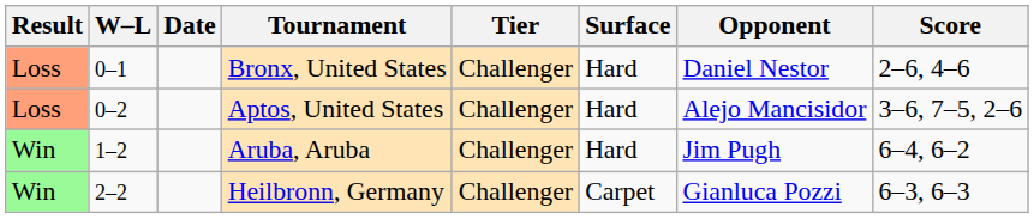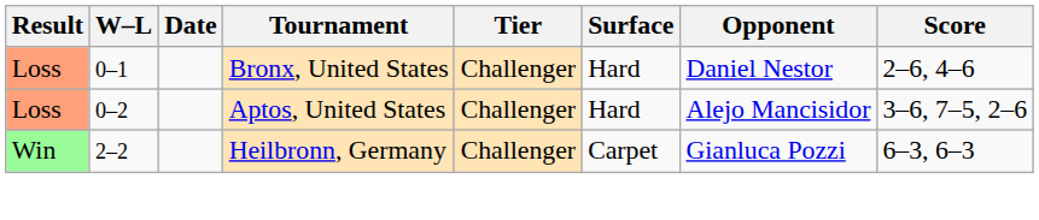 <table class="sortable wikitable">
 <tr>
 <th>Result</th>
 <th class="unsortable">W–L</th>
 <th>Date</th>
 <th>Tournament</th>
 <th>Tier</th>
 <th>Surface</th>
 <th>Opponent</th>
 <th class="unsortable">Score</th>
 </tr>
 <tr>
 <td bgcolor=FFA07A>Loss</td>
 <td><small>0–1</small></td>
 <td></td>
 <td style="background:moccasin;"><a href='#'>Bronx</a>, United States</td>
 <td style="background:moccasin;">Challenger</td>
 <td>Hard</td>
 <td> <a href='#'>Daniel Nestor</a></td>
 <td>2–6, 4–6</td>
 </tr>
 <tr>
 <td bgcolor=FFA07A>Loss</td>
 <td><small>0–2</small></td>
 <td></td>
 <td style="background:moccasin;"><a href='#'>Aptos</a>, United States</td>
 <td style="background:moccasin;">Challenger</td>
 <td>Hard</td>
 <td> <a href='#'>Alejo Mancisidor</a></td>
 <td>3–6, 7–5, 2–6</td>
 </tr>
 <tr>
 <td bgcolor=98FB98>Win</td>
-<td><small>1–2</small></td>
-<td></td>
-<td style="background:moccasin;"><a href='#'>Aruba</a>, Aruba</td>
-<td style="background:moccasin;">Challenger</td>
-<td>Hard</td>
-<td> <a href='#'>Jim Pugh</a></td>
-<td>6–4, 6–2</td>
-</tr>
-<tr>
-<td bgcolor=98FB98>Win</td>
 <td><small>2–2</small></td>
 <td></td>
 <td style="background:moccasin;"><a href='#'>Heilbronn</a>, Germany</td>
 <td style="background:moccasin;">Challenger</td>
 <td>Carpet</td>
 <td> <a href='#'>Gianluca Pozzi</a></td>
 <td>6–3, 6–3</td>
 </tr>
 </table>
